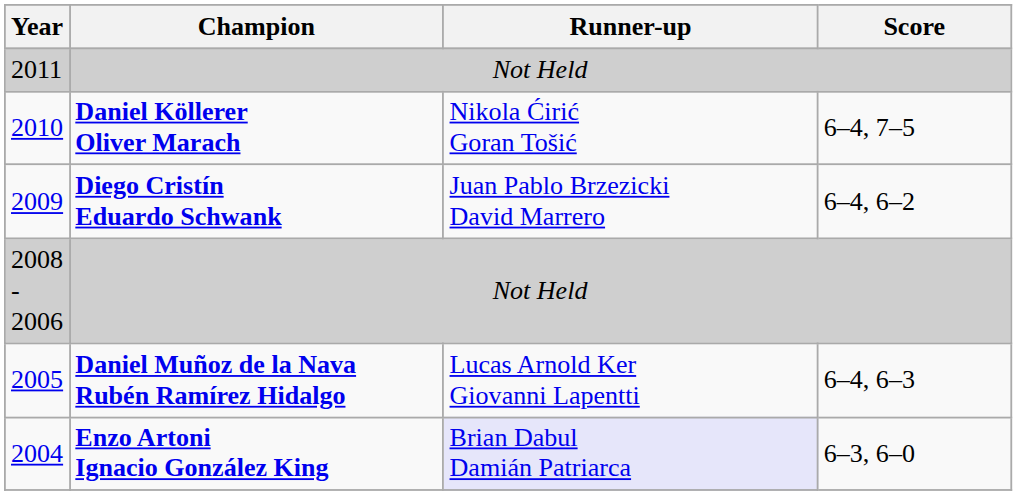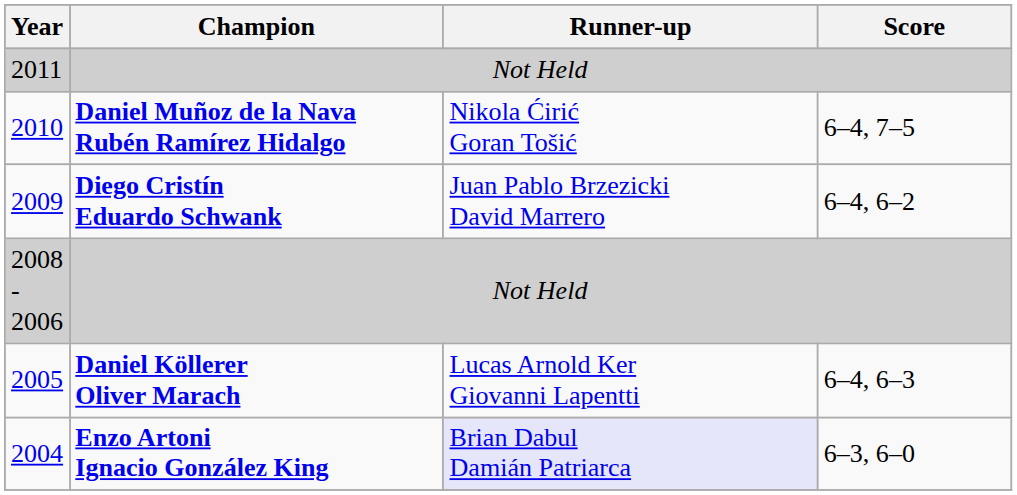 <table class="wikitable" style="font-size:90%">
 <tr>
 <th>Year</th>
 <th width="200">Champion</th>
 <th width="200">Runner-up</th>
 <th width="100">Score</th>
 </tr>
 <tr>
 <td style="background:#cfcfcf">2011</td>
 <td colspan=3 align=center style="background:#cfcfcf"><em>Not Held</em></td>
 </tr>
 <tr>
 <td><a href='#'>2010</a></td>
-<td> <strong><a href='#'>Daniel Köllerer</a></strong> <br>  <strong><a href='#'>Oliver Marach</a></strong></td>
+<td> <strong><a href='#'>Daniel Muñoz de la Nava</a></strong> <br>  <strong><a href='#'>Rubén Ramírez Hidalgo</a></strong></td>
 <td> <a href='#'>Nikola Ćirić</a> <br>  <a href='#'>Goran Tošić</a></td>
 <td>6–4, 7–5</td>
 </tr>
 <tr>
 <td><a href='#'>2009</a></td>
 <td> <strong><a href='#'>Diego Cristín</a></strong> <br>  <strong><a href='#'>Eduardo Schwank</a></strong></td>
 <td> <a href='#'>Juan Pablo Brzezicki</a> <br>  <a href='#'>David Marrero</a></td>
 <td>6–4, 6–2</td>
 </tr>
 <tr>
 <td style="background:#cfcfcf">2008<br>-<br>2006</td>
 <td colspan=3 align=center style="background:#cfcfcf"><em>Not Held</em></td>
 </tr>
 <tr>
 <td><a href='#'>2005</a></td>
-<td> <strong><a href='#'>Daniel Muñoz de la Nava</a></strong> <br>  <strong><a href='#'>Rubén Ramírez Hidalgo</a></strong></td>
+<td> <strong><a href='#'>Daniel Köllerer</a></strong> <br>  <strong><a href='#'>Oliver Marach</a></strong></td>
 <td> <a href='#'>Lucas Arnold Ker</a> <br>  <a href='#'>Giovanni Lapentti</a></td>
 <td>6–4, 6–3</td>
 </tr>
 <tr>
 <td><a href='#'>2004</a></td>
 <td> <strong><a href='#'>Enzo Artoni</a></strong> <br>  <strong><a href='#'>Ignacio González King</a></strong></td>
 <td style="background: lavender;"> <a href='#'>Brian Dabul</a> <br>  <a href='#'>Damián Patriarca</a></td>
 <td>6–3, 6–0</td>
 </tr>
 </table>
